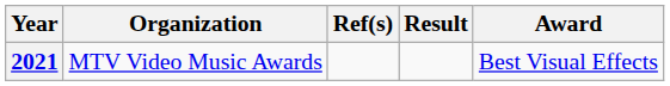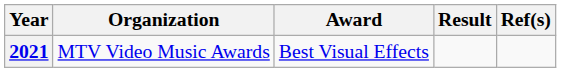 <table class="wikitable plainrowheaders">
 <tr align=center>
 <th scope="col">Year</th>
 <th scope="col">Organization</th>
+<th scope="col">Award</th>
+<th scope="col">Result</th>
 <th scope="col">Ref(s)</th>
-<th scope="col">Result</th>
-<th scope="col">Award</th>
 </tr>
 <tr>
 <th scope="row"><a href='#'>2021</a></th>
 <td><a href='#'>MTV Video Music Awards</a></td>
+<td><a href='#'>Best Visual Effects</a></td>
+<td></td>
 <td style="text-align:center;"></td>
-<td></td>
-<td><a href='#'>Best Visual Effects</a></td>
 </tr>
 </table>
